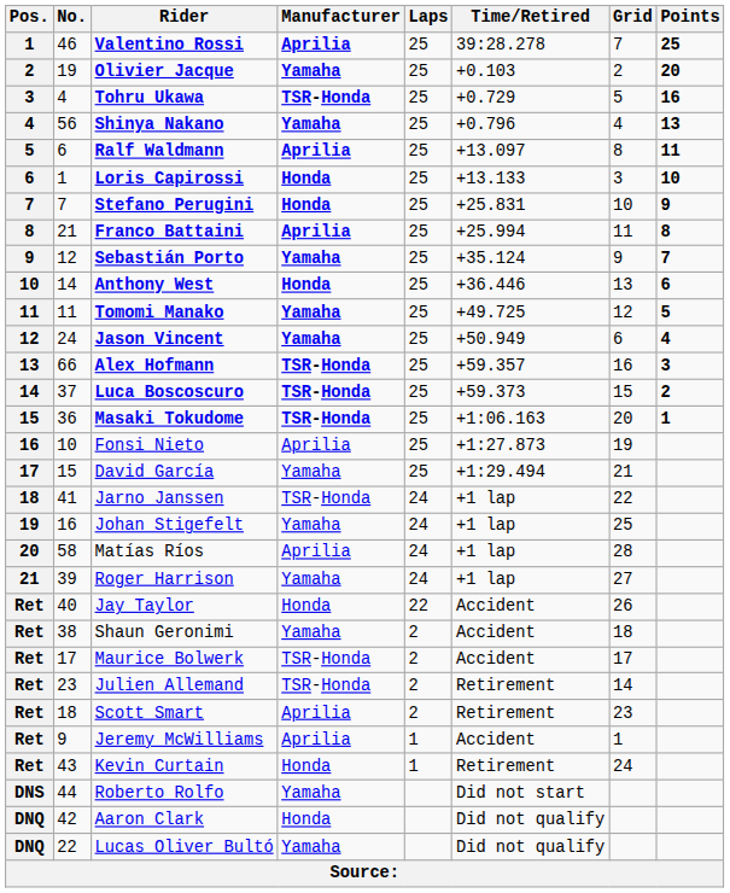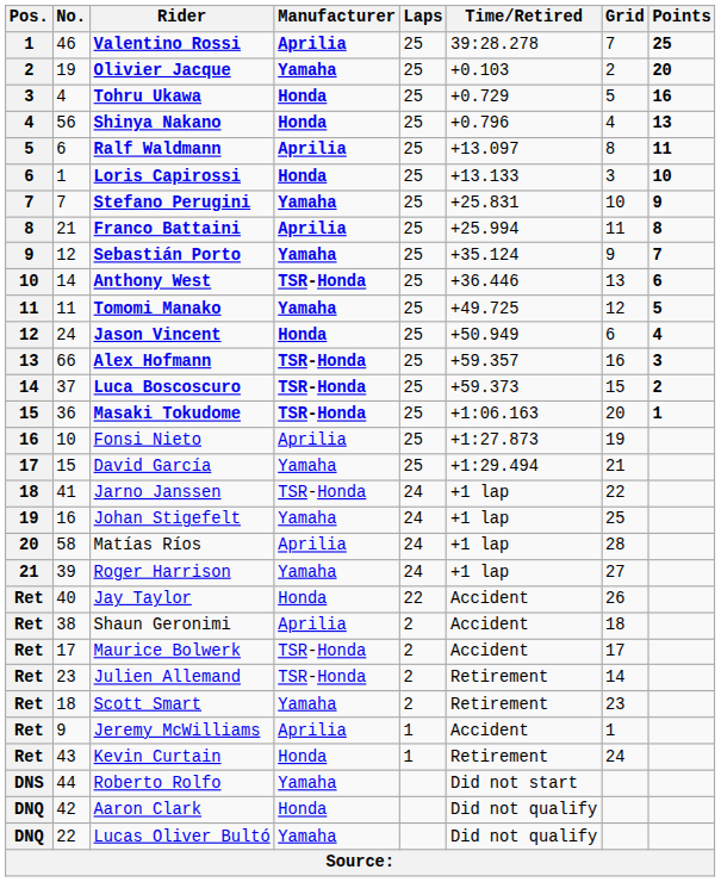 <table class="wikitable" style="font-size: 95%;">
 <tr>
 <th>Pos.</th>
 <th>No.</th>
 <th>Rider</th>
 <th>Manufacturer</th>
 <th>Laps</th>
 <th>Time/Retired</th>
 <th>Grid</th>
 <th>Points</th>
 </tr>
 <tr>
 <th>1</th>
 <td>46</td>
 <td> <strong><a href='#'>Valentino Rossi</a></strong></td>
 <td><strong><a href='#'>Aprilia</a></strong></td>
 <td>25</td>
 <td>39:28.278</td>
 <td>7</td>
 <td><strong>25</strong></td>
 </tr>
 <tr>
 <th>2</th>
 <td>19</td>
 <td> <strong><a href='#'>Olivier Jacque</a></strong></td>
 <td><strong><a href='#'>Yamaha</a></strong></td>
 <td>25</td>
 <td>+0.103</td>
 <td>2</td>
 <td><strong>20</strong></td>
 </tr>
 <tr>
 <th>3</th>
 <td>4</td>
 <td> <strong><a href='#'>Tohru Ukawa</a></strong></td>
-<td><strong><a href='#'>TSR</a>-<a href='#'>Honda</a></strong></td>
+<td><strong><a href='#'>Honda</a></strong></td>
 <td>25</td>
 <td>+0.729</td>
 <td>5</td>
 <td><strong>16</strong></td>
 </tr>
 <tr>
 <th>4</th>
 <td>56</td>
 <td> <strong><a href='#'>Shinya Nakano</a></strong></td>
-<td><strong><a href='#'>Yamaha</a></strong></td>
+<td><strong><a href='#'>Honda</a></strong></td>
 <td>25</td>
 <td>+0.796</td>
 <td>4</td>
 <td><strong>13</strong></td>
 </tr>
 <tr>
 <th>5</th>
 <td>6</td>
 <td> <strong><a href='#'>Ralf Waldmann</a></strong></td>
 <td><strong><a href='#'>Aprilia</a></strong></td>
 <td>25</td>
 <td>+13.097</td>
 <td>8</td>
 <td><strong>11</strong></td>
 </tr>
 <tr>
 <th>6</th>
 <td>1</td>
 <td> <strong><a href='#'>Loris Capirossi</a></strong></td>
 <td><strong><a href='#'>Honda</a></strong></td>
 <td>25</td>
 <td>+13.133</td>
 <td>3</td>
 <td><strong>10</strong></td>
 </tr>
 <tr>
 <th>7</th>
 <td>7</td>
 <td> <strong><a href='#'>Stefano Perugini</a></strong></td>
-<td><strong><a href='#'>Honda</a></strong></td>
+<td><strong><a href='#'>Yamaha</a></strong></td>
 <td>25</td>
 <td>+25.831</td>
 <td>10</td>
 <td><strong>9</strong></td>
 </tr>
 <tr>
 <th>8</th>
 <td>21</td>
 <td> <strong><a href='#'>Franco Battaini</a></strong></td>
 <td><strong><a href='#'>Aprilia</a></strong></td>
 <td>25</td>
 <td>+25.994</td>
 <td>11</td>
 <td><strong>8</strong></td>
 </tr>
 <tr>
 <th>9</th>
 <td>12</td>
 <td> <strong><a href='#'>Sebastián Porto</a></strong></td>
 <td><strong><a href='#'>Yamaha</a></strong></td>
 <td>25</td>
 <td>+35.124</td>
 <td>9</td>
 <td><strong>7</strong></td>
 </tr>
 <tr>
 <th>10</th>
 <td>14</td>
 <td> <strong><a href='#'>Anthony West</a></strong></td>
-<td><strong><a href='#'>Honda</a></strong></td>
+<td><strong><a href='#'>TSR</a>-<a href='#'>Honda</a></strong></td>
 <td>25</td>
 <td>+36.446</td>
 <td>13</td>
 <td><strong>6</strong></td>
 </tr>
 <tr>
 <th>11</th>
 <td>11</td>
 <td> <strong><a href='#'>Tomomi Manako</a></strong></td>
 <td><strong><a href='#'>Yamaha</a></strong></td>
 <td>25</td>
 <td>+49.725</td>
 <td>12</td>
 <td><strong>5</strong></td>
 </tr>
 <tr>
 <th>12</th>
 <td>24</td>
 <td> <strong><a href='#'>Jason Vincent</a></strong></td>
-<td><strong><a href='#'>Yamaha</a></strong></td>
+<td><strong><a href='#'>Honda</a></strong></td>
 <td>25</td>
 <td>+50.949</td>
 <td>6</td>
 <td><strong>4</strong></td>
 </tr>
 <tr>
 <th>13</th>
 <td>66</td>
 <td> <strong><a href='#'>Alex Hofmann</a></strong></td>
 <td><strong><a href='#'>TSR</a>-<a href='#'>Honda</a></strong></td>
 <td>25</td>
 <td>+59.357</td>
 <td>16</td>
 <td><strong>3</strong></td>
 </tr>
 <tr>
 <th>14</th>
 <td>37</td>
 <td> <strong><a href='#'>Luca Boscoscuro</a></strong></td>
 <td><strong><a href='#'>TSR</a>-<a href='#'>Honda</a></strong></td>
 <td>25</td>
 <td>+59.373</td>
 <td>15</td>
 <td><strong>2</strong></td>
 </tr>
 <tr>
 <th>15</th>
 <td>36</td>
 <td> <strong><a href='#'>Masaki Tokudome</a></strong></td>
 <td><strong><a href='#'>TSR</a>-<a href='#'>Honda</a></strong></td>
 <td>25</td>
 <td>+1:06.163</td>
 <td>20</td>
 <td><strong>1</strong></td>
 </tr>
 <tr>
 <th>16</th>
 <td>10</td>
 <td> <a href='#'>Fonsi Nieto</a></td>
 <td><a href='#'>Aprilia</a></td>
 <td>25</td>
 <td>+1:27.873</td>
 <td>19</td>
 <td></td>
 </tr>
 <tr>
 <th>17</th>
 <td>15</td>
 <td> <a href='#'>David García</a></td>
 <td><a href='#'>Yamaha</a></td>
 <td>25</td>
 <td>+1:29.494</td>
 <td>21</td>
 <td></td>
 </tr>
 <tr>
 <th>18</th>
 <td>41</td>
 <td> <a href='#'>Jarno Janssen</a></td>
 <td><a href='#'>TSR</a>-<a href='#'>Honda</a></td>
 <td>24</td>
 <td>+1 lap</td>
 <td>22</td>
 <td></td>
 </tr>
 <tr>
 <th>19</th>
 <td>16</td>
 <td> <a href='#'>Johan Stigefelt</a></td>
 <td><a href='#'>Yamaha</a></td>
 <td>24</td>
 <td>+1 lap</td>
 <td>25</td>
 <td></td>
 </tr>
 <tr>
 <th>20</th>
 <td>58</td>
 <td> Matías Ríos</td>
 <td><a href='#'>Aprilia</a></td>
 <td>24</td>
 <td>+1 lap</td>
 <td>28</td>
 <td></td>
 </tr>
 <tr>
 <th>21</th>
 <td>39</td>
 <td> <a href='#'>Roger Harrison</a></td>
 <td><a href='#'>Yamaha</a></td>
 <td>24</td>
 <td>+1 lap</td>
 <td>27</td>
 <td></td>
 </tr>
 <tr>
 <th>Ret</th>
 <td>40</td>
 <td> <a href='#'>Jay Taylor</a></td>
 <td><a href='#'>Honda</a></td>
 <td>22</td>
 <td>Accident</td>
 <td>26</td>
 <td></td>
 </tr>
 <tr>
 <th>Ret</th>
 <td>38</td>
 <td> Shaun Geronimi</td>
-<td><a href='#'>Yamaha</a></td>
+<td><a href='#'>Aprilia</a></td>
 <td>2</td>
 <td>Accident</td>
 <td>18</td>
 <td></td>
 </tr>
 <tr>
 <th>Ret</th>
 <td>17</td>
 <td> <a href='#'>Maurice Bolwerk</a></td>
 <td><a href='#'>TSR</a>-<a href='#'>Honda</a></td>
 <td>2</td>
 <td>Accident</td>
 <td>17</td>
 <td></td>
 </tr>
 <tr>
 <th>Ret</th>
 <td>23</td>
 <td> <a href='#'>Julien Allemand</a></td>
 <td><a href='#'>TSR</a>-<a href='#'>Honda</a></td>
 <td>2</td>
 <td>Retirement</td>
 <td>14</td>
 <td></td>
 </tr>
 <tr>
 <th>Ret</th>
 <td>18</td>
 <td> <a href='#'>Scott Smart</a></td>
-<td><a href='#'>Aprilia</a></td>
+<td><a href='#'>Yamaha</a></td>
 <td>2</td>
 <td>Retirement</td>
 <td>23</td>
 <td></td>
 </tr>
 <tr>
 <th>Ret</th>
 <td>9</td>
 <td> <a href='#'>Jeremy McWilliams</a></td>
 <td><a href='#'>Aprilia</a></td>
 <td>1</td>
 <td>Accident</td>
 <td>1</td>
 <td></td>
 </tr>
 <tr>
 <th>Ret</th>
 <td>43</td>
 <td> <a href='#'>Kevin Curtain</a></td>
 <td><a href='#'>Honda</a></td>
 <td>1</td>
 <td>Retirement</td>
 <td>24</td>
 <td></td>
 </tr>
 <tr>
 <th>DNS</th>
 <td>44</td>
 <td> <a href='#'>Roberto Rolfo</a></td>
 <td><a href='#'>Yamaha</a></td>
 <td></td>
 <td>Did not start</td>
 <td></td>
 <td></td>
 </tr>
 <tr>
 <th>DNQ</th>
 <td>42</td>
 <td> <a href='#'>Aaron Clark</a></td>
 <td><a href='#'>Honda</a></td>
 <td></td>
 <td>Did not qualify</td>
 <td></td>
 <td></td>
 </tr>
 <tr>
 <th>DNQ</th>
 <td>22</td>
 <td> <a href='#'>Lucas Oliver Bultó</a></td>
 <td><a href='#'>Yamaha</a></td>
 <td></td>
 <td>Did not qualify</td>
 <td></td>
 <td></td>
 </tr>
 <tr>
 <th colspan=8>Source:</th>
 </tr>
 </table>
